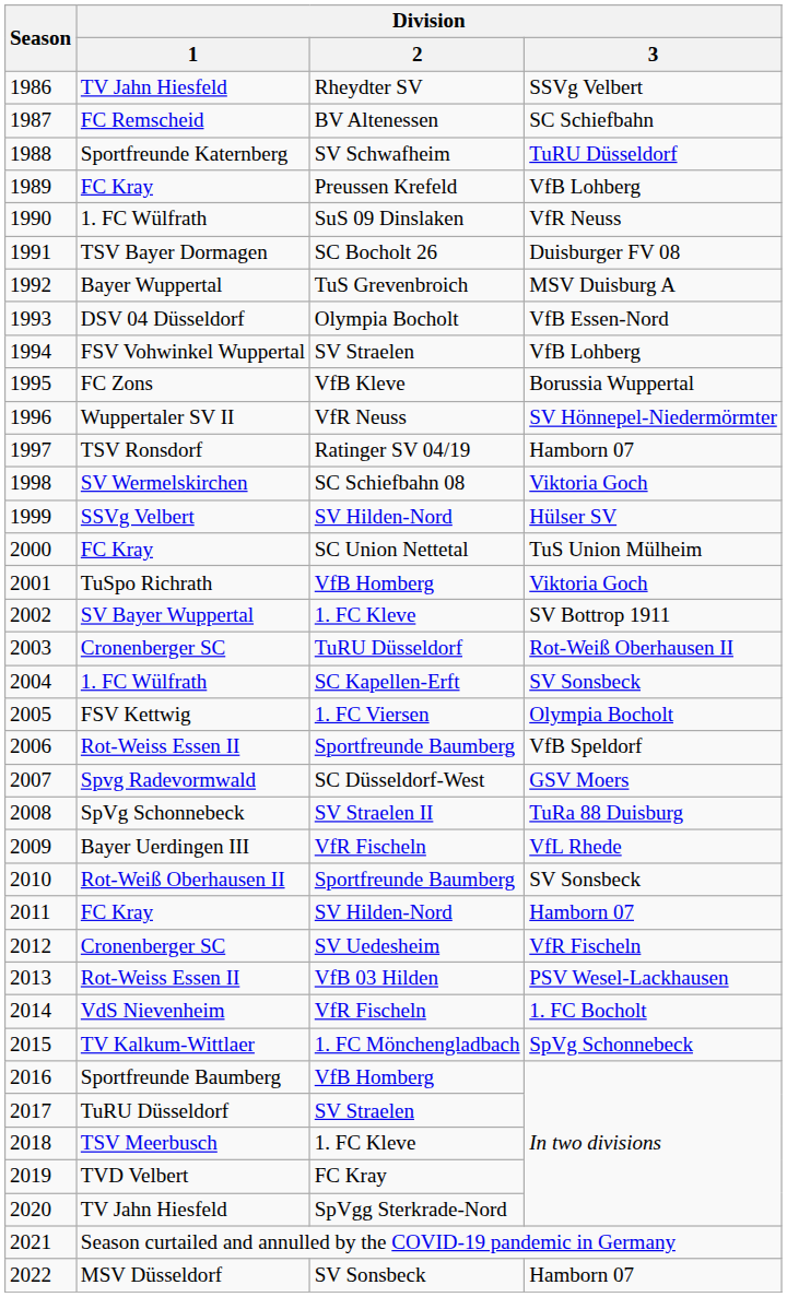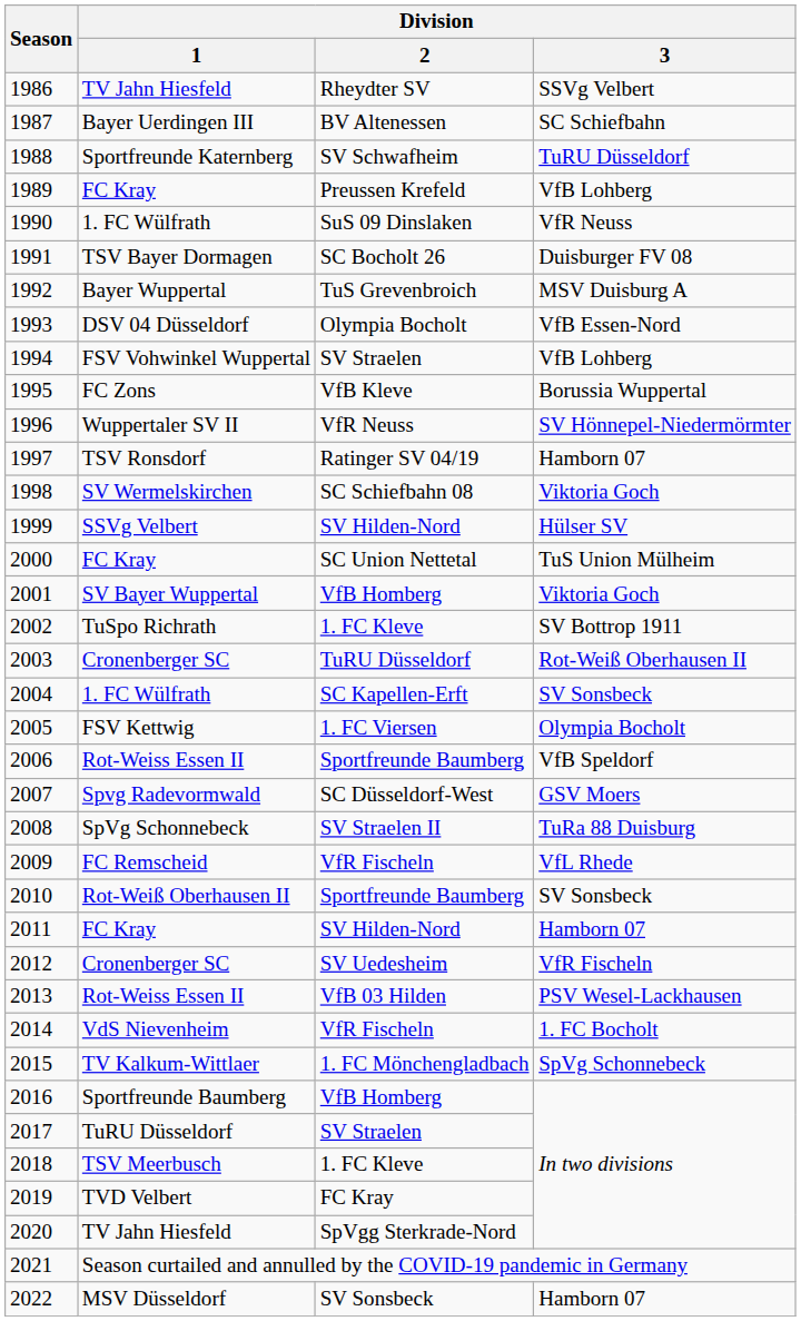 <table class="wikitable">
 <tr>
 <th rowspan="2">Season</th>
 <th colspan="3">Division</th>
 </tr>
 <tr>
 <th>1</th>
 <th>2</th>
 <th>3</th>
 </tr>
 <tr>
 <td>1986</td>
 <td><a href='#'>TV Jahn Hiesfeld</a></td>
 <td>Rheydter SV</td>
 <td>SSVg Velbert</td>
 </tr>
 <tr>
 <td>1987</td>
-<td><a href='#'>FC Remscheid</a></td>
+<td>Bayer Uerdingen III</td>
 <td>BV Altenessen</td>
 <td>SC Schiefbahn</td>
 </tr>
 <tr>
 <td>1988</td>
 <td>Sportfreunde Katernberg</td>
 <td>SV Schwafheim</td>
 <td><a href='#'>TuRU Düsseldorf</a></td>
 </tr>
 <tr>
 <td>1989</td>
 <td><a href='#'>FC Kray</a></td>
 <td>Preussen Krefeld</td>
 <td>VfB Lohberg</td>
 </tr>
 <tr>
 <td>1990</td>
 <td>1. FC Wülfrath</td>
 <td>SuS 09 Dinslaken</td>
 <td>VfR Neuss</td>
 </tr>
 <tr>
 <td>1991</td>
 <td>TSV Bayer Dormagen</td>
 <td>SC Bocholt 26</td>
 <td>Duisburger FV 08</td>
 </tr>
 <tr>
 <td>1992</td>
 <td>Bayer Wuppertal</td>
 <td>TuS Grevenbroich</td>
 <td>MSV Duisburg A</td>
 </tr>
 <tr>
 <td>1993</td>
 <td>DSV 04 Düsseldorf</td>
 <td>Olympia Bocholt</td>
 <td>VfB Essen-Nord</td>
 </tr>
 <tr>
 <td>1994</td>
 <td>FSV Vohwinkel Wuppertal</td>
 <td>SV Straelen</td>
 <td>VfB Lohberg</td>
 </tr>
 <tr>
 <td>1995</td>
 <td>FC Zons</td>
 <td>VfB Kleve</td>
 <td>Borussia Wuppertal</td>
 </tr>
 <tr>
 <td>1996</td>
 <td>Wuppertaler SV II</td>
 <td>VfR Neuss</td>
 <td><a href='#'>SV Hönnepel-Niedermörmter</a></td>
 </tr>
 <tr>
 <td>1997</td>
 <td>TSV Ronsdorf</td>
 <td>Ratinger SV 04/19</td>
 <td>Hamborn 07</td>
 </tr>
 <tr>
 <td>1998</td>
 <td><a href='#'>SV Wermelskirchen</a></td>
 <td>SC Schiefbahn 08</td>
 <td><a href='#'>Viktoria Goch</a></td>
 </tr>
 <tr>
 <td>1999</td>
 <td><a href='#'>SSVg Velbert</a></td>
 <td><a href='#'>SV Hilden-Nord</a></td>
 <td><a href='#'>Hülser SV</a></td>
 </tr>
 <tr>
 <td>2000</td>
 <td><a href='#'>FC Kray</a></td>
 <td>SC Union Nettetal</td>
 <td>TuS Union Mülheim</td>
 </tr>
 <tr>
 <td>2001</td>
-<td>TuSpo Richrath</td>
+<td><a href='#'>SV Bayer Wuppertal</a></td>
 <td><a href='#'>VfB Homberg</a></td>
 <td><a href='#'>Viktoria Goch</a></td>
 </tr>
 <tr>
 <td>2002</td>
-<td><a href='#'>SV Bayer Wuppertal</a></td>
+<td>TuSpo Richrath</td>
 <td><a href='#'>1. FC Kleve</a></td>
 <td>SV Bottrop 1911</td>
 </tr>
 <tr>
 <td>2003</td>
 <td><a href='#'>Cronenberger SC</a></td>
 <td><a href='#'>TuRU Düsseldorf</a></td>
 <td><a href='#'>Rot-Weiß Oberhausen II</a></td>
 </tr>
 <tr>
 <td>2004</td>
 <td><a href='#'>1. FC Wülfrath</a></td>
 <td><a href='#'>SC Kapellen-Erft</a></td>
 <td><a href='#'>SV Sonsbeck</a></td>
 </tr>
 <tr>
 <td>2005</td>
 <td>FSV Kettwig</td>
 <td><a href='#'>1. FC Viersen</a></td>
 <td><a href='#'>Olympia Bocholt</a></td>
 </tr>
 <tr>
 <td>2006</td>
 <td><a href='#'>Rot-Weiss Essen II</a></td>
 <td><a href='#'>Sportfreunde Baumberg</a></td>
 <td>VfB Speldorf</td>
 </tr>
 <tr>
 <td>2007</td>
 <td><a href='#'>Spvg Radevormwald</a></td>
 <td>SC Düsseldorf-West</td>
 <td><a href='#'>GSV Moers</a></td>
 </tr>
 <tr>
 <td>2008</td>
 <td>SpVg Schonnebeck</td>
 <td><a href='#'>SV Straelen II</a></td>
 <td><a href='#'>TuRa 88 Duisburg</a></td>
 </tr>
 <tr>
 <td>2009</td>
-<td>Bayer Uerdingen III</td>
+<td><a href='#'>FC Remscheid</a></td>
 <td><a href='#'>VfR Fischeln</a></td>
 <td><a href='#'>VfL Rhede</a></td>
 </tr>
 <tr>
 <td>2010</td>
 <td><a href='#'>Rot-Weiß Oberhausen II</a></td>
 <td><a href='#'>Sportfreunde Baumberg</a></td>
 <td>SV Sonsbeck</td>
 </tr>
 <tr>
 <td>2011</td>
 <td><a href='#'>FC Kray</a></td>
 <td><a href='#'>SV Hilden-Nord</a></td>
 <td><a href='#'>Hamborn 07</a></td>
 </tr>
 <tr>
 <td>2012</td>
 <td><a href='#'>Cronenberger SC</a></td>
 <td><a href='#'>SV Uedesheim</a></td>
 <td><a href='#'>VfR Fischeln</a></td>
 </tr>
 <tr>
 <td>2013</td>
 <td><a href='#'>Rot-Weiss Essen II</a></td>
 <td><a href='#'>VfB 03 Hilden</a></td>
 <td><a href='#'>PSV Wesel-Lackhausen</a></td>
 </tr>
 <tr>
 <td>2014</td>
 <td><a href='#'>VdS Nievenheim</a></td>
 <td><a href='#'>VfR Fischeln</a></td>
 <td><a href='#'>1. FC Bocholt</a></td>
 </tr>
 <tr>
 <td>2015</td>
 <td><a href='#'>TV Kalkum-Wittlaer</a></td>
 <td><a href='#'>1. FC Mönchengladbach</a></td>
 <td><a href='#'>SpVg Schonnebeck</a></td>
 </tr>
 <tr>
 <td>2016</td>
 <td>Sportfreunde Baumberg</td>
 <td><a href='#'>VfB Homberg</a></td>
 <td rowspan=5><em>In two divisions</em></td>
 </tr>
 <tr>
 <td>2017</td>
 <td>TuRU Düsseldorf</td>
 <td><a href='#'>SV Straelen</a></td>
 </tr>
 <tr>
 <td>2018</td>
 <td><a href='#'>TSV Meerbusch</a></td>
 <td>1. FC Kleve</td>
 </tr>
 <tr>
 <td>2019</td>
 <td>TVD Velbert</td>
 <td>FC Kray</td>
 </tr>
 <tr>
 <td>2020</td>
 <td>TV Jahn Hiesfeld</td>
 <td>SpVgg Sterkrade-Nord</td>
 </tr>
 <tr>
 <td>2021</td>
 <td colspan=3>Season curtailed and annulled by the <a href='#'>COVID-19 pandemic in Germany</a></td>
 </tr>
 <tr>
 <td>2022</td>
 <td>MSV Düsseldorf</td>
 <td>SV Sonsbeck</td>
 <td>Hamborn 07</td>
 </tr>
 </table>
